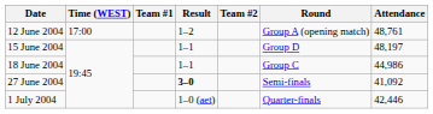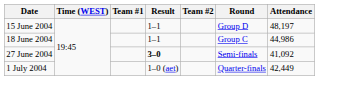 <table class="wikitable" style="font-size:90%">
 <tr>
 <th>Date</th>
 <th>Time (<a href='#'>WEST</a>)</th>
 <th>Team #1</th>
 <th>Result</th>
 <th>Team #2</th>
 <th>Round</th>
 <th>Attendance</th>
-</tr>
-<tr>
-<td>12 June 2004</td>
-<td>17:00</td>
-<td></td>
-<td>1–2</td>
-<td><strong></strong></td>
-<td><a href='#'>Group A</a> (opening match)</td>
-<td>48,761</td>
 </tr>
 <tr>
 <td>15 June 2004</td>
 <td rowspan="4">19:45</td>
 <td></td>
 <td>1–1</td>
 <td></td>
 <td><a href='#'>Group D</a></td>
 <td>48,197</td>
 </tr>
 <tr>
 <td>18 June 2004</td>
 <td></td>
 <td>1–1</td>
 <td></td>
 <td><a href='#'>Group C</a></td>
 <td>44,986</td>
 </tr>
 <tr>
 <td>27 June 2004</td>
 <td><strong></strong></td>
 <td><strong>3–0</strong></td>
 <td></td>
 <td><a href='#'>Semi-finals</a></td>
 <td>41,092</td>
 </tr>
 <tr>
 <td>1 July 2004</td>
 <td><strong></strong></td>
 <td>1–0 (<a href='#'>aet</a>)</td>
 <td></td>
 <td><a href='#'>Quarter-finals</a></td>
-<td>42,446</td>
+<td>42,449</td>
 </tr>
 </table>
